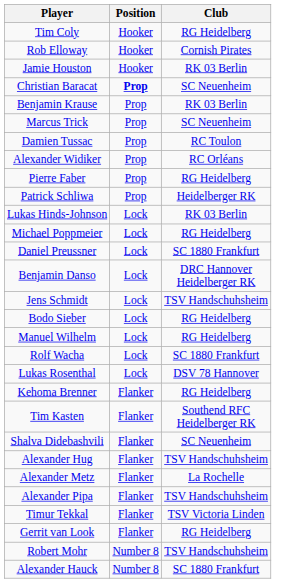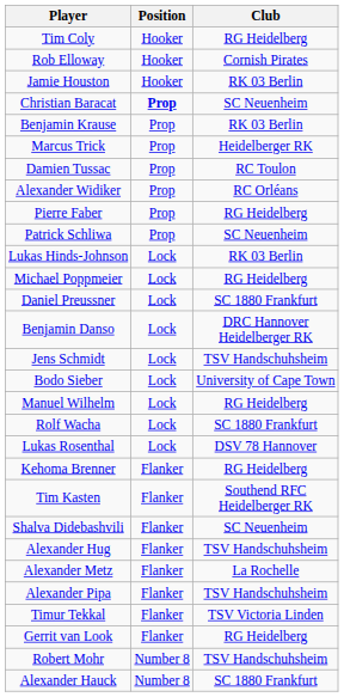 <table class="wikitable" style="text-align:center">
 <tr>
 <th>Player</th>
 <th>Position</th>
 <th>Club</th>
 </tr>
 <tr>
 <td><a href='#'>Tim Coly</a></td>
 <td><a href='#'>Hooker</a></td>
 <td><a href='#'>RG Heidelberg</a></td>
 </tr>
 <tr>
 <td><a href='#'>Rob Elloway</a></td>
 <td><a href='#'>Hooker</a></td>
 <td> <a href='#'>Cornish Pirates</a></td>
 </tr>
 <tr>
 <td><a href='#'>Jamie Houston</a></td>
 <td><a href='#'>Hooker</a></td>
 <td><a href='#'>RK 03 Berlin</a></td>
 </tr>
 <tr>
 <td><a href='#'>Christian Baracat</a></td>
 <td><strong><a href='#'>Prop</a></strong></td>
 <td><a href='#'>SC Neuenheim</a></td>
 </tr>
 <tr>
 <td><a href='#'>Benjamin Krause</a></td>
 <td><a href='#'>Prop</a></td>
 <td><a href='#'>RK 03 Berlin</a></td>
 </tr>
 <tr>
 <td><a href='#'>Marcus Trick</a></td>
 <td><a href='#'>Prop</a></td>
-<td><a href='#'>SC Neuenheim</a></td>
+<td><a href='#'>Heidelberger RK</a></td>
 </tr>
 <tr>
 <td><a href='#'>Damien Tussac</a></td>
 <td><a href='#'>Prop</a></td>
 <td> <a href='#'>RC Toulon</a></td>
 </tr>
 <tr>
 <td><a href='#'>Alexander Widiker</a></td>
 <td><a href='#'>Prop</a></td>
 <td> <a href='#'>RC Orléans</a></td>
 </tr>
 <tr>
 <td><a href='#'>Pierre Faber</a></td>
 <td><a href='#'>Prop</a></td>
 <td><a href='#'>RG Heidelberg</a></td>
 </tr>
 <tr>
 <td><a href='#'>Patrick Schliwa</a></td>
 <td><a href='#'>Prop</a></td>
-<td><a href='#'>Heidelberger RK</a></td>
+<td><a href='#'>SC Neuenheim</a></td>
 </tr>
 <tr>
 <td><a href='#'>Lukas Hinds-Johnson</a></td>
 <td><a href='#'>Lock</a></td>
 <td><a href='#'>RK 03 Berlin</a></td>
 </tr>
 <tr>
 <td><a href='#'>Michael Poppmeier</a></td>
 <td><a href='#'>Lock</a></td>
 <td><a href='#'>RG Heidelberg</a></td>
 </tr>
 <tr>
 <td><a href='#'>Daniel Preussner</a></td>
 <td><a href='#'>Lock</a></td>
 <td><a href='#'>SC 1880 Frankfurt</a></td>
 </tr>
 <tr>
 <td><a href='#'>Benjamin Danso</a></td>
 <td><a href='#'>Lock</a></td>
 <td><a href='#'>DRC Hannover</a> <br> <a href='#'>Heidelberger RK</a></td>
 </tr>
 <tr>
 <td><a href='#'>Jens Schmidt</a></td>
 <td><a href='#'>Lock</a></td>
 <td><a href='#'>TSV Handschuhsheim</a></td>
 </tr>
 <tr>
 <td><a href='#'>Bodo Sieber</a></td>
 <td><a href='#'>Lock</a></td>
-<td><a href='#'>RG Heidelberg</a></td>
+<td> <a href='#'>University of Cape Town</a></td>
 </tr>
 <tr>
 <td><a href='#'>Manuel Wilhelm</a></td>
 <td><a href='#'>Lock</a></td>
 <td><a href='#'>RG Heidelberg</a></td>
 </tr>
 <tr>
 <td><a href='#'>Rolf Wacha</a></td>
 <td><a href='#'>Lock</a></td>
 <td><a href='#'>SC 1880 Frankfurt</a></td>
 </tr>
 <tr>
 <td><a href='#'>Lukas Rosenthal</a></td>
 <td><a href='#'>Lock</a></td>
 <td><a href='#'>DSV 78 Hannover</a></td>
 </tr>
 <tr>
 <td><a href='#'>Kehoma Brenner</a></td>
 <td><a href='#'>Flanker</a></td>
 <td><a href='#'>RG Heidelberg</a></td>
 </tr>
 <tr>
 <td><a href='#'>Tim Kasten</a></td>
 <td><a href='#'>Flanker</a></td>
 <td> <a href='#'>Southend RFC</a> <br> <a href='#'>Heidelberger RK</a></td>
 </tr>
 <tr>
 <td><a href='#'>Shalva Didebashvili</a></td>
 <td><a href='#'>Flanker</a></td>
 <td><a href='#'>SC Neuenheim</a></td>
 </tr>
 <tr>
 <td><a href='#'>Alexander Hug</a></td>
 <td><a href='#'>Flanker</a></td>
 <td><a href='#'>TSV Handschuhsheim</a></td>
 </tr>
 <tr>
 <td><a href='#'>Alexander Metz</a></td>
 <td><a href='#'>Flanker</a></td>
 <td> <a href='#'>La Rochelle</a></td>
 </tr>
 <tr>
 <td><a href='#'>Alexander Pipa</a></td>
 <td><a href='#'>Flanker</a></td>
 <td><a href='#'>TSV Handschuhsheim</a></td>
 </tr>
 <tr>
 <td><a href='#'>Timur Tekkal</a></td>
 <td><a href='#'>Flanker</a></td>
 <td><a href='#'>TSV Victoria Linden</a></td>
 </tr>
 <tr>
 <td><a href='#'>Gerrit van Look</a></td>
 <td><a href='#'>Flanker</a></td>
 <td><a href='#'>RG Heidelberg</a></td>
 </tr>
 <tr>
 <td><a href='#'>Robert Mohr</a></td>
 <td><a href='#'>Number 8</a></td>
 <td><a href='#'>TSV Handschuhsheim</a></td>
 </tr>
 <tr>
 <td><a href='#'>Alexander Hauck</a></td>
 <td><a href='#'>Number 8</a></td>
 <td><a href='#'>SC 1880 Frankfurt</a></td>
 </tr>
 </table>
